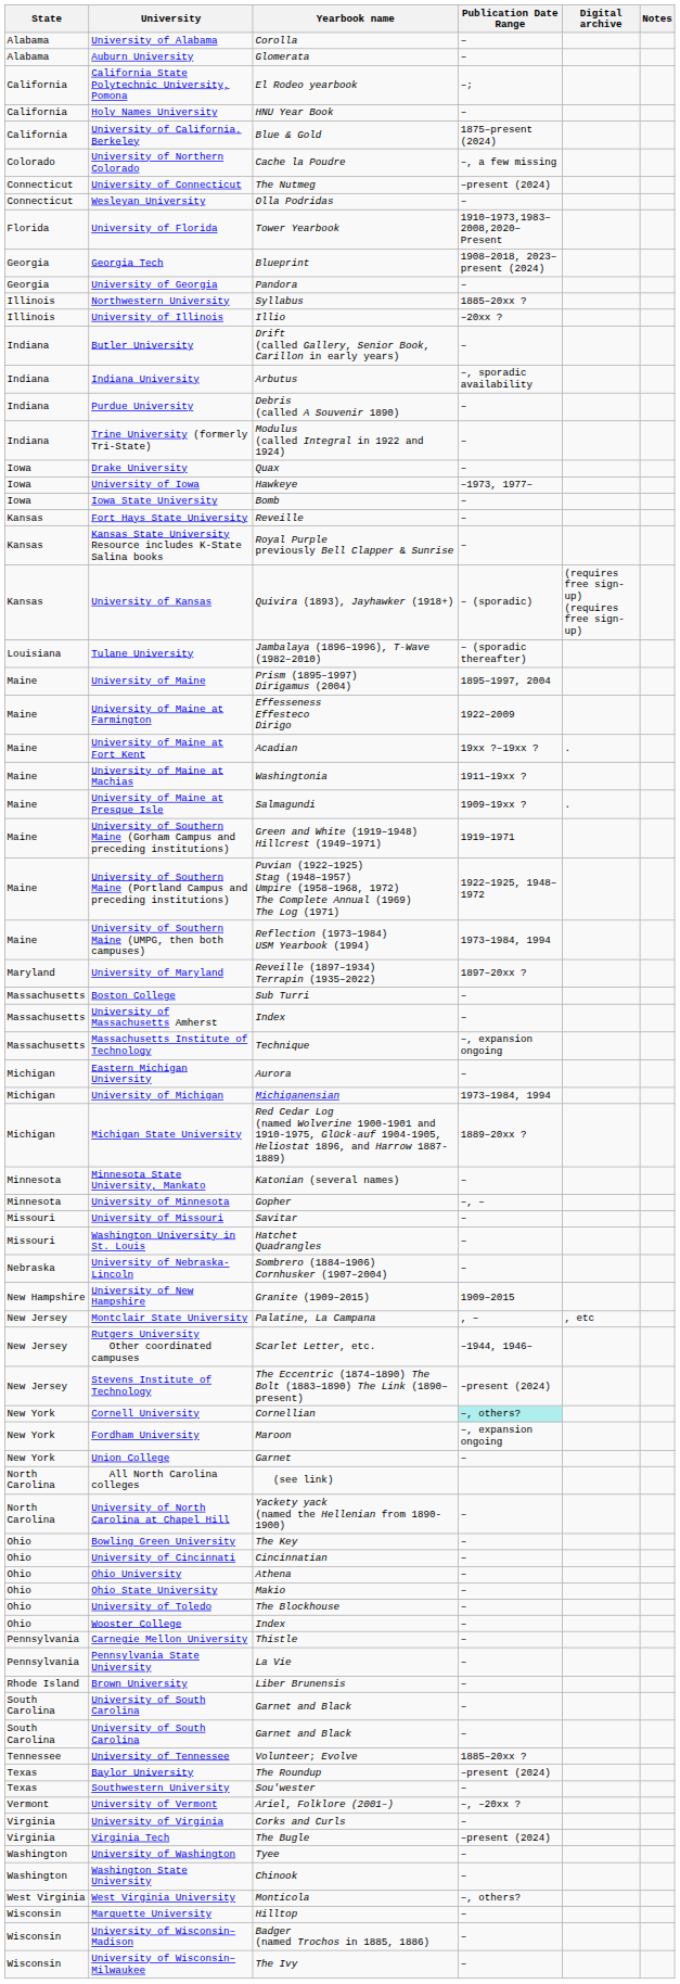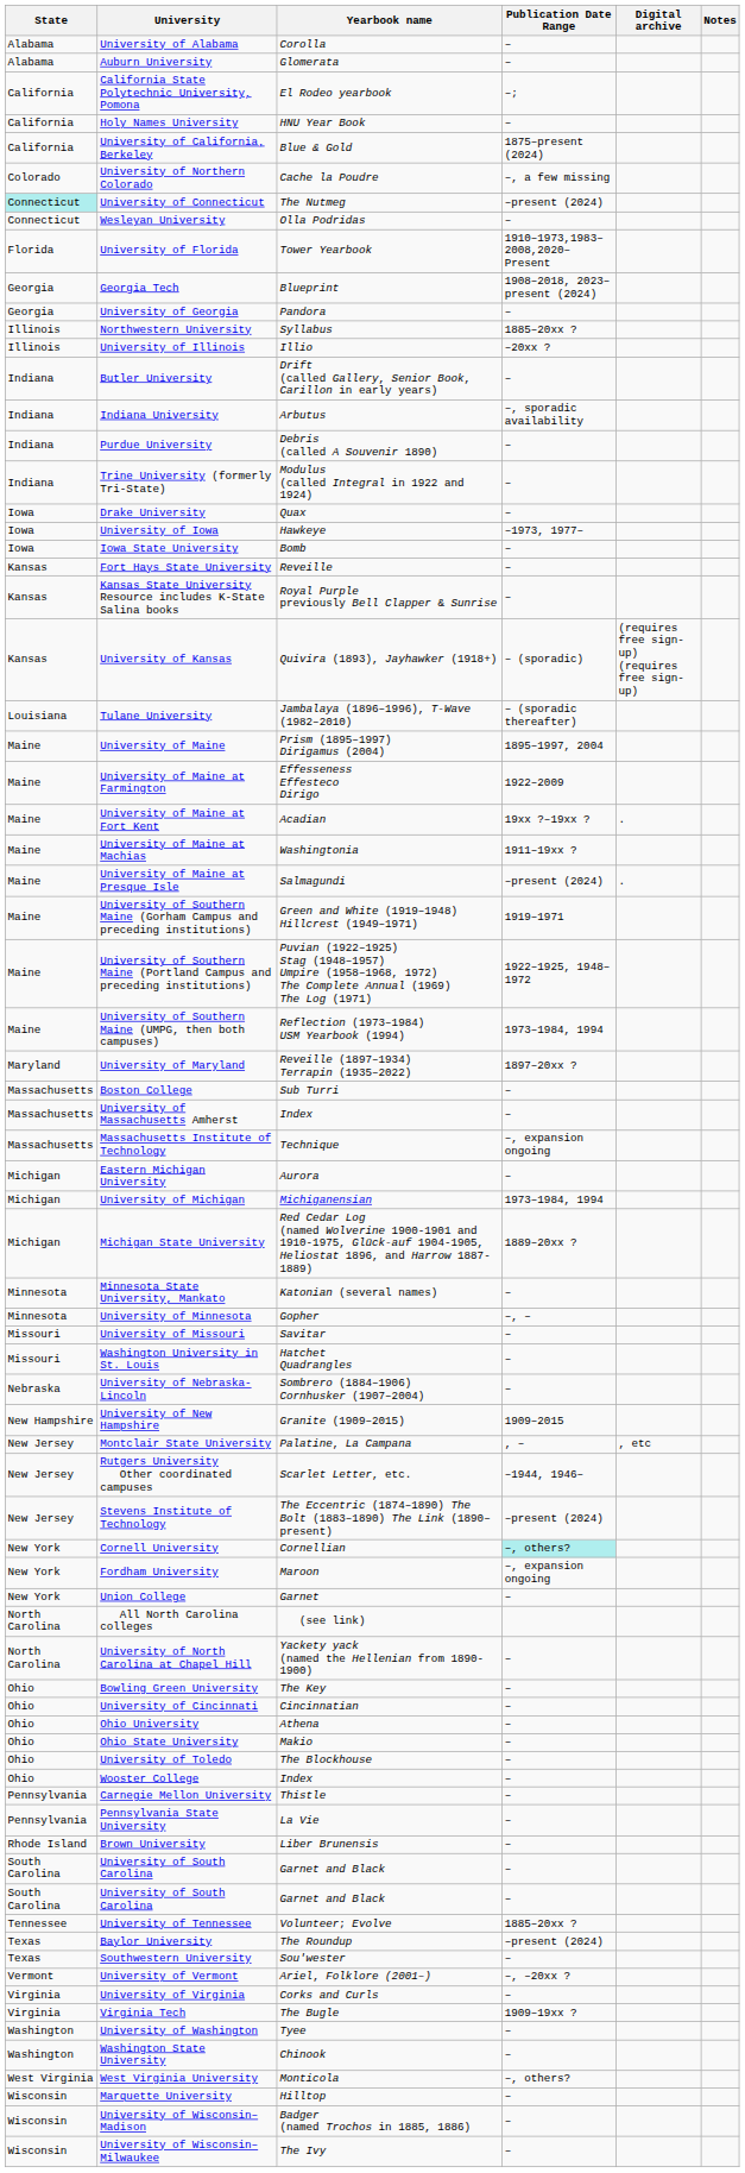 <table class="sortable wikitable">
 <tr>
 <th>State</th>
 <th>University</th>
 <th>Yearbook name</th>
 <th>Publication Date Range</th>
 <th>Digital archive</th>
 <th>Notes</th>
 </tr>
 <tr>
 <td>Alabama</td>
 <td><a href='#'>University of Alabama</a></td>
 <td><em>Corolla</em></td>
 <td>–</td>
 <td></td>
 <td></td>
 </tr>
 <tr>
 <td>Alabama</td>
 <td><a href='#'>Auburn University</a></td>
 <td><em>Glomerata</em></td>
 <td>–</td>
 <td></td>
 <td></td>
 </tr>
 <tr>
 <td>California</td>
 <td><a href='#'>California State Polytechnic University, Pomona</a></td>
 <td><em>El Rodeo yearbook</em></td>
 <td>–; </td>
 <td></td>
 <td></td>
 </tr>
 <tr>
 <td>California</td>
 <td><a href='#'>Holy Names University</a></td>
 <td><em>HNU Year Book</em></td>
 <td>–</td>
 <td></td>
 <td></td>
 </tr>
 <tr>
 <td>California</td>
 <td><a href='#'>University of California, Berkeley</a></td>
 <td><em>Blue & Gold</em></td>
 <td>1875–present (2024)</td>
 <td></td>
 <td></td>
 </tr>
 <tr>
 <td>Colorado</td>
 <td><a href='#'>University of Northern Colorado</a></td>
 <td><em>Cache la Poudre</em></td>
 <td>–, a few missing</td>
 <td></td>
 <td></td>
 </tr>
 <tr>
-<td>Connecticut</td>
+<td style="background: paleturquoise;">Connecticut</td>
 <td><a href='#'>University of Connecticut</a></td>
 <td><em>The Nutmeg</em></td>
 <td>–present (2024)</td>
 <td></td>
 <td></td>
 </tr>
 <tr>
 <td>Connecticut</td>
 <td><a href='#'>Wesleyan University</a></td>
 <td><em>Olla Podridas</em></td>
 <td>–</td>
 <td></td>
 <td></td>
 </tr>
 <tr>
 <td>Florida</td>
 <td><a href='#'>University of Florida</a></td>
 <td><em>Tower Yearbook</em></td>
 <td>1910–1973,1983–2008,2020–Present</td>
 <td></td>
 <td></td>
 </tr>
 <tr>
 <td>Georgia</td>
 <td><a href='#'>Georgia Tech</a></td>
 <td><em>Blueprint</em></td>
 <td>1908–2018, 2023–present (2024)</td>
 <td></td>
 <td></td>
 </tr>
 <tr>
 <td>Georgia</td>
 <td><a href='#'>University of Georgia</a></td>
 <td><em>Pandora</em></td>
 <td>–</td>
 <td><br></td>
 <td></td>
 </tr>
 <tr>
 <td>Illinois</td>
 <td><a href='#'>Northwestern University</a></td>
 <td><em>Syllabus</em></td>
 <td>1885–20xx ?</td>
 <td></td>
 <td></td>
 </tr>
 <tr>
 <td>Illinois</td>
 <td><a href='#'>University of Illinois</a></td>
 <td><em>Illio</em></td>
 <td>–20xx ?</td>
 <td></td>
 <td></td>
 </tr>
 <tr>
 <td>Indiana</td>
 <td><a href='#'>Butler University</a></td>
 <td><em>Drift</em><br>(called <em>Gallery</em>, <em>Senior Book</em>, <em>Carillon</em> in early years)</td>
 <td>–</td>
 <td></td>
 <td></td>
 </tr>
 <tr>
 <td>Indiana</td>
 <td><a href='#'>Indiana University</a></td>
 <td><em>Arbutus</em></td>
 <td>–, sporadic availability</td>
 <td></td>
 <td></td>
 </tr>
 <tr>
 <td>Indiana</td>
 <td><a href='#'>Purdue University</a></td>
 <td><em>Debris</em><br>(called <em>A Souvenir</em> 1890)</td>
 <td>–</td>
 <td></td>
 <td></td>
 </tr>
 <tr>
 <td>Indiana</td>
 <td><a href='#'>Trine University</a> (formerly Tri-State)</td>
 <td><em>Modulus</em><br>(called <em>Integral</em> in 1922 and 1924)</td>
 <td>–</td>
 <td></td>
 <td></td>
 </tr>
 <tr>
 <td>Iowa</td>
 <td><a href='#'>Drake University</a></td>
 <td><em>Quax</em></td>
 <td>–</td>
 <td></td>
 <td></td>
 </tr>
 <tr>
 <td>Iowa</td>
 <td><a href='#'>University of Iowa</a></td>
 <td><em>Hawkeye</em></td>
 <td>–1973, 1977–</td>
 <td></td>
 <td></td>
 </tr>
 <tr>
 <td>Iowa</td>
 <td><a href='#'>Iowa State University</a></td>
 <td><em>Bomb</em></td>
 <td>–</td>
 <td></td>
 <td></td>
 </tr>
 <tr>
 <td>Kansas</td>
 <td><a href='#'>Fort Hays State University</a></td>
 <td><em>Reveille</em></td>
 <td>–</td>
 <td></td>
 <td></td>
 </tr>
 <tr>
 <td>Kansas</td>
 <td><a href='#'>Kansas State University</a><br>Resource includes K-State Salina books</td>
 <td><em>Royal Purple</em><br>previously <em>Bell Clapper</em> & <em>Sunrise</em></td>
 <td>–</td>
 <td></td>
 <td></td>
 </tr>
 <tr>
 <td>Kansas</td>
 <td><a href='#'>University of Kansas</a></td>
 <td><em>Quivira</em> (1893), <em>Jayhawker</em> (1918+)</td>
 <td>– (sporadic)</td>
 <td> (requires free sign-up)<br> (requires free sign-up)</td>
 <td></td>
 </tr>
 <tr>
 <td>Louisiana</td>
 <td><a href='#'>Tulane University</a></td>
 <td><em>Jambalaya</em> (1896–1996), <em>T-Wave</em> (1982–2010)</td>
 <td>– (sporadic thereafter)</td>
 <td></td>
 <td></td>
 </tr>
 <tr>
 <td>Maine</td>
 <td><a href='#'>University of Maine</a></td>
 <td><em>Prism</em> (1895–1997)<br><em>Dirigamus</em> (2004)</td>
 <td>1895–1997, 2004</td>
 <td></td>
 <td></td>
 </tr>
 <tr>
 <td>Maine</td>
 <td><a href='#'>University of Maine at Farmington</a></td>
 <td><em>Effesseness</em><br><em>Effesteco</em><br><em>Dirigo</em></td>
 <td>1922–2009</td>
 <td></td>
 <td></td>
 </tr>
 <tr>
 <td>Maine</td>
 <td><a href='#'>University of Maine at Fort Kent</a></td>
 <td><em>Acadian</em></td>
 <td>19xx ?–19xx ?</td>
 <td>.</td>
 <td></td>
 </tr>
 <tr>
 <td>Maine</td>
 <td><a href='#'>University of Maine at Machias</a></td>
 <td><em>Washingtonia</em></td>
 <td>1911–19xx ?</td>
 <td></td>
 <td></td>
 </tr>
 <tr>
 <td>Maine</td>
 <td><a href='#'>University of Maine at Presque Isle</a></td>
 <td><em>Salmagundi</em></td>
-<td>1909–19xx ?</td>
+<td>–present (2024)</td>
 <td>.</td>
 <td></td>
 </tr>
 <tr>
 <td>Maine</td>
 <td><a href='#'>University of Southern Maine</a> (Gorham Campus and preceding institutions)</td>
 <td><em>Green and White</em> (1919–1948)<br><em>Hillcrest</em> (1949–1971)</td>
 <td>1919–1971</td>
 <td></td>
 <td></td>
 </tr>
 <tr>
 <td>Maine</td>
 <td><a href='#'>University of Southern Maine</a> (Portland Campus and preceding institutions)</td>
 <td><em>Puvian</em> (1922–1925)<br><em>Stag</em> (1948–1957)<br><em>Umpire</em> (1958–1968, 1972)<br><em>The Complete Annual</em> (1969)<br><em>The Log</em> (1971)</td>
 <td>1922–1925, 1948–1972</td>
 <td></td>
 <td></td>
 </tr>
 <tr>
 <td>Maine</td>
 <td><a href='#'>University of Southern Maine</a> (UMPG, then both campuses)</td>
 <td><em>Reflection</em> (1973–1984)<br><em>USM Yearbook</em> (1994)</td>
 <td>1973–1984, 1994</td>
 <td></td>
 <td></td>
 </tr>
 <tr>
 <td>Maryland</td>
 <td><a href='#'>University of Maryland</a></td>
 <td><em>Reveille</em> (1897–1934)<br><em>Terrapin</em> (1935–2022)</td>
 <td>1897–20xx ?</td>
 <td></td>
 <td></td>
 </tr>
 <tr>
 <td>Massachusetts</td>
 <td><a href='#'>Boston College</a></td>
 <td><em>Sub Turri</em></td>
 <td>–</td>
 <td></td>
 <td></td>
 </tr>
 <tr>
 <td>Massachusetts</td>
 <td><a href='#'>University of Massachusetts</a> Amherst</td>
 <td><em>Index</em></td>
 <td>–</td>
 <td></td>
 <td></td>
 </tr>
 <tr>
 <td>Massachusetts</td>
 <td><a href='#'>Massachusetts Institute of Technology</a></td>
 <td><em>Technique</em></td>
 <td>–, expansion ongoing</td>
 <td></td>
 <td></td>
 </tr>
 <tr>
 <td>Michigan</td>
 <td><a href='#'>Eastern Michigan University</a></td>
 <td><em>Aurora</em></td>
 <td>–</td>
 <td></td>
 <td></td>
 </tr>
 <tr>
 <td>Michigan</td>
 <td><a href='#'>University of Michigan</a></td>
 <td><em><a href='#'>Michiganensian</a></em></td>
 <td>1973–1984, 1994</td>
 <td></td>
 <td></td>
 </tr>
 <tr>
 <td>Michigan</td>
 <td><a href='#'>Michigan State University</a></td>
 <td><em>Red Cedar Log</em><br>(named <em>Wolverine</em> 1900-1901 and 1910-1975, <em>Glück-auf</em> 1904-1905, <em>Heliostat</em> 1896, and <em>Harrow</em> 1887-1889)</td>
 <td>1889–20xx ?</td>
 <td></td>
 <td></td>
 </tr>
 <tr>
 <td>Minnesota</td>
 <td><a href='#'>Minnesota State University, Mankato</a></td>
 <td><em>Katonian</em> (several names)</td>
 <td>–</td>
 <td></td>
 <td></td>
 </tr>
 <tr>
 <td>Minnesota</td>
 <td><a href='#'>University of Minnesota</a></td>
 <td><em>Gopher</em></td>
 <td>–, –</td>
 <td></td>
 <td></td>
 </tr>
 <tr>
 <td>Missouri</td>
 <td><a href='#'>University of Missouri</a></td>
 <td><em>Savitar</em></td>
 <td>–</td>
 <td></td>
 <td></td>
 </tr>
 <tr>
 <td>Missouri</td>
 <td><a href='#'>Washington University in St. Louis</a></td>
 <td><em>Hatchet</em><br><em>Quadrangles</em></td>
 <td>–</td>
 <td></td>
 <td></td>
 </tr>
 <tr>
 <td>Nebraska</td>
 <td><a href='#'>University of Nebraska-Lincoln</a></td>
 <td><em>Sombrero</em> (1884–1906)<br><em>Cornhusker</em> (1907–2004)</td>
 <td>–</td>
 <td></td>
 <td></td>
 </tr>
 <tr>
 <td>New Hampshire</td>
 <td><a href='#'>University of New Hampshire</a></td>
 <td><em>Granite</em> (1909–2015)</td>
 <td>1909–2015</td>
 <td></td>
 <td></td>
 </tr>
 <tr>
 <td>New Jersey</td>
 <td><a href='#'>Montclair State University</a></td>
 <td><em>Palatine</em>, <em>La Campana</em></td>
 <td>, –</td>
 <td>, etc</td>
 <td></td>
 </tr>
 <tr>
 <td>New Jersey</td>
 <td><a href='#'>Rutgers University</a><br>   Other coordinated campuses</td>
 <td><em>Scarlet Letter</em>, etc.</td>
 <td>–1944, 1946–</td>
 <td><br></td>
 <td></td>
 </tr>
 <tr>
 <td>New Jersey</td>
 <td><a href='#'>Stevens Institute of Technology</a></td>
 <td><em>The Eccentric</em> (1874–1890) <em>The Bolt</em> (1883–1890) <em>The Link</em> (1890–present)</td>
 <td>–present (2024)</td>
 <td></td>
 <td></td>
 </tr>
 <tr>
 <td>New York</td>
 <td><a href='#'>Cornell University</a></td>
 <td><em>Cornellian</em></td>
 <td style="background: paleturquoise;">–, others?</td>
 <td></td>
 <td></td>
 </tr>
 <tr>
 <td>New York</td>
 <td><a href='#'>Fordham University</a></td>
 <td><em>Maroon</em></td>
 <td>–, expansion ongoing</td>
 <td></td>
 <td></td>
 </tr>
 <tr>
 <td>New York</td>
 <td><a href='#'>Union College</a></td>
 <td><em>Garnet</em></td>
 <td>–</td>
 <td></td>
 <td></td>
 </tr>
 <tr>
 <td>North Carolina</td>
 <td>   All North Carolina colleges</td>
 <td>   (see link)</td>
 <td></td>
 <td></td>
 <td></td>
 </tr>
 <tr>
 <td>North Carolina</td>
 <td><a href='#'>University of North Carolina at Chapel Hill</a></td>
 <td><em>Yackety yack</em><br>(named the <em>Hellenian</em> from 1890-1900)</td>
 <td>–</td>
 <td></td>
 <td></td>
 </tr>
 <tr>
 <td>Ohio</td>
 <td><a href='#'>Bowling Green University</a></td>
 <td><em>The Key</em></td>
 <td>–</td>
 <td></td>
 <td></td>
 </tr>
 <tr>
 <td>Ohio</td>
 <td><a href='#'>University of Cincinnati</a></td>
 <td><em>Cincinnatian</em></td>
 <td>–</td>
 <td></td>
 <td></td>
 </tr>
 <tr>
 <td>Ohio</td>
 <td><a href='#'>Ohio University</a></td>
 <td><em>Athena</em></td>
 <td>–</td>
 <td></td>
 <td></td>
 </tr>
 <tr>
 <td>Ohio</td>
 <td><a href='#'>Ohio State University</a></td>
 <td><em>Makio</em></td>
 <td>–</td>
 <td></td>
 <td></td>
 </tr>
 <tr>
 <td>Ohio</td>
 <td><a href='#'>University of Toledo</a></td>
 <td><em>The Blockhouse</em></td>
 <td>–</td>
 <td></td>
 <td></td>
 </tr>
 <tr>
 <td>Ohio</td>
 <td><a href='#'>Wooster College</a></td>
 <td><em>Index</em></td>
 <td>–</td>
 <td></td>
 <td></td>
 </tr>
 <tr>
 <td>Pennsylvania</td>
 <td><a href='#'>Carnegie Mellon University</a></td>
 <td><em>Thistle</em></td>
 <td>–</td>
 <td></td>
 <td></td>
 </tr>
 <tr>
 <td>Pennsylvania</td>
 <td><a href='#'>Pennsylvania State University</a></td>
 <td><em>La Vie</em></td>
 <td>–</td>
 <td></td>
 <td></td>
 </tr>
 <tr>
 <td>Rhode Island</td>
 <td><a href='#'>Brown University</a></td>
 <td><em>Liber Brunensis</em></td>
 <td>–</td>
 <td></td>
 <td></td>
 </tr>
 <tr>
 <td>South Carolina</td>
 <td><a href='#'>University of South Carolina</a></td>
 <td><em>Garnet and Black</em></td>
 <td>–</td>
 <td></td>
 <td></td>
 </tr>
 <tr>
 <td>South Carolina</td>
 <td><a href='#'>University of South Carolina</a></td>
 <td><em>Garnet and Black</em></td>
 <td>–</td>
 <td></td>
 <td></td>
 </tr>
 <tr>
 <td>Tennessee</td>
 <td><a href='#'>University of Tennessee</a></td>
 <td><em>Volunteer</em>; <em>Evolve</em></td>
 <td>1885–20xx ?</td>
 <td></td>
 <td></td>
 </tr>
 <tr>
 <td>Texas</td>
 <td><a href='#'>Baylor University</a></td>
 <td><em>The Roundup</em></td>
 <td>–present (2024)</td>
 <td></td>
 <td></td>
 </tr>
 <tr>
 <td>Texas</td>
 <td><a href='#'>Southwestern University</a></td>
 <td><em>Sou'wester</em></td>
 <td>–</td>
 <td></td>
 <td></td>
 </tr>
 <tr>
 <td>Vermont</td>
 <td><a href='#'>University of Vermont</a></td>
 <td><em>Ariel</em>, <em>Folklore (2001–)</em></td>
 <td>–, –20xx ?</td>
 <td></td>
 <td></td>
 </tr>
 <tr>
 <td>Virginia</td>
 <td><a href='#'>University of Virginia</a></td>
 <td><em>Corks and Curls</em></td>
 <td>–</td>
 <td></td>
 <td></td>
 </tr>
 <tr>
 <td>Virginia</td>
 <td><a href='#'>Virginia Tech</a></td>
 <td><em>The Bugle</em></td>
-<td>–present (2024)</td>
+<td>1909–19xx ?</td>
 <td></td>
 <td></td>
 </tr>
 <tr>
 <td>Washington</td>
 <td><a href='#'>University of Washington</a></td>
 <td><em>Tyee</em></td>
 <td>–</td>
 <td></td>
 <td></td>
 </tr>
 <tr>
 <td>Washington</td>
 <td><a href='#'>Washington State University</a></td>
 <td><em>Chinook</em></td>
 <td>–</td>
 <td></td>
 <td></td>
 </tr>
 <tr>
 <td>West Virginia</td>
 <td><a href='#'>West Virginia University</a></td>
 <td><em>Monticola</em></td>
 <td>–, others?</td>
 <td></td>
 <td></td>
 </tr>
 <tr>
 <td>Wisconsin</td>
 <td><a href='#'>Marquette University</a></td>
 <td><em>Hilltop</em></td>
 <td>–</td>
 <td></td>
 <td></td>
 </tr>
 <tr>
 <td>Wisconsin</td>
 <td><a href='#'>University of Wisconsin–Madison</a></td>
 <td><em>Badger</em><br>(named <em>Trochos</em> in 1885, 1886)</td>
 <td>–</td>
 <td></td>
 <td></td>
 </tr>
 <tr>
 <td>Wisconsin</td>
 <td><a href='#'>University of Wisconsin–Milwaukee</a></td>
 <td><em>The Ivy</em></td>
 <td>–</td>
 <td></td>
 <td></td>
 </tr>
 </table>
